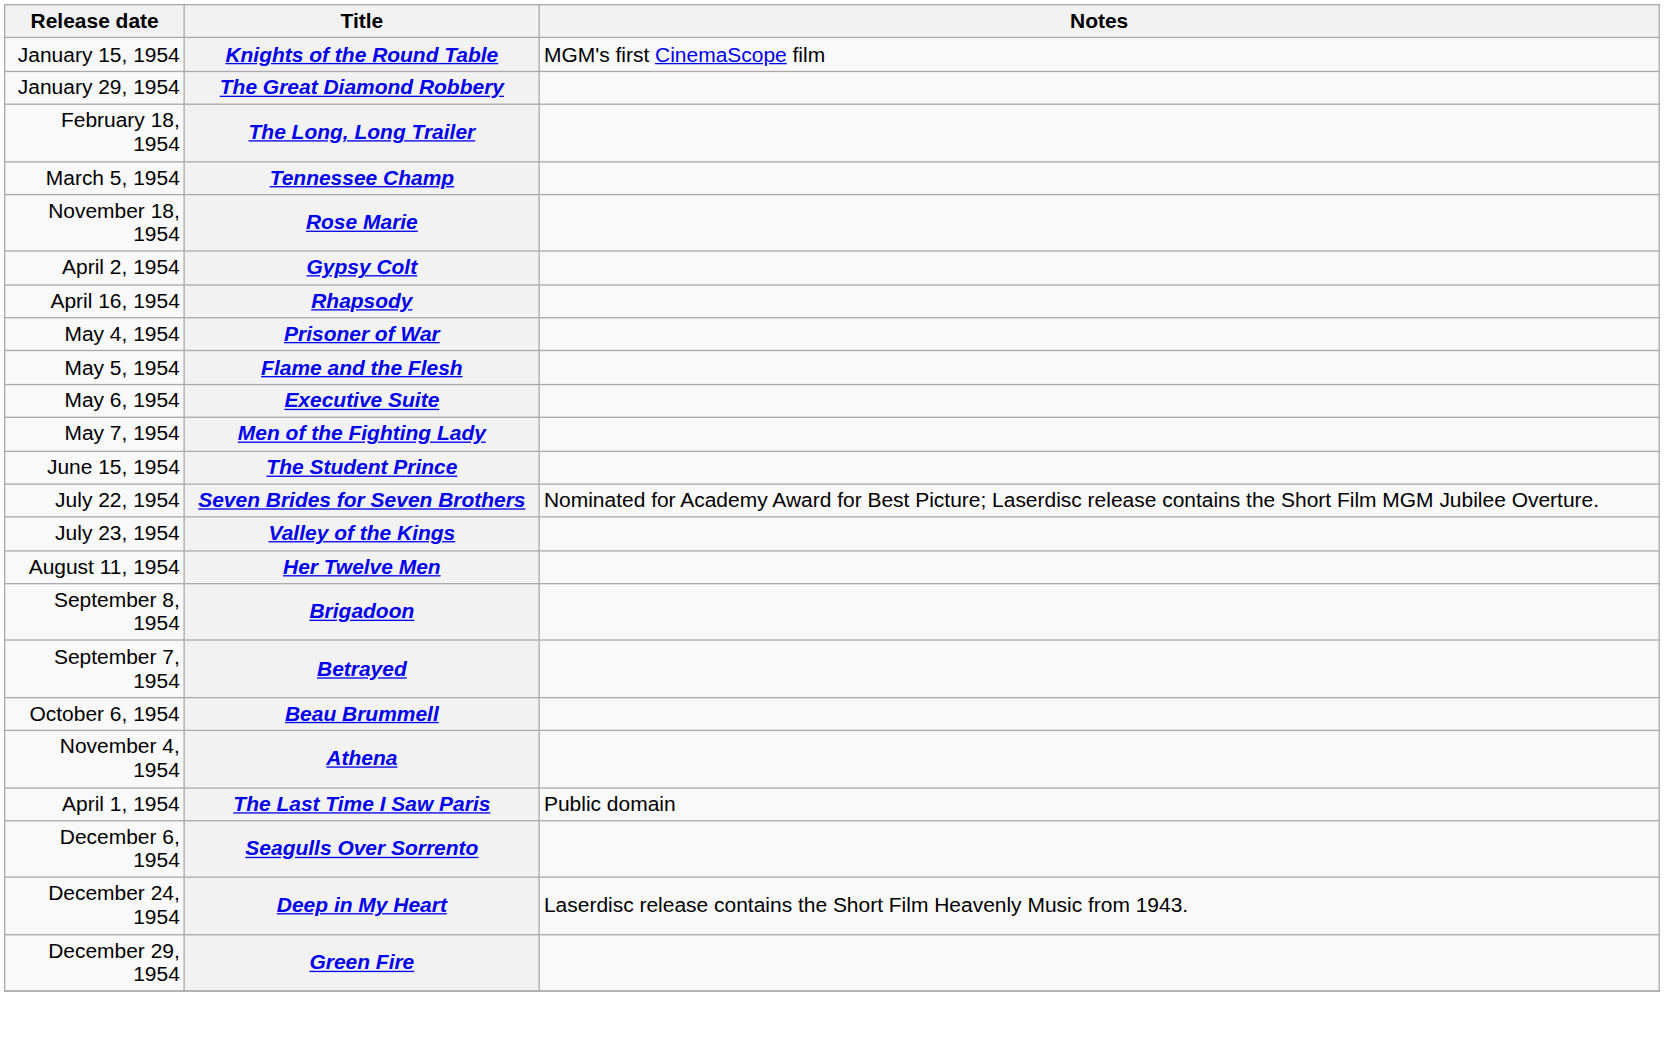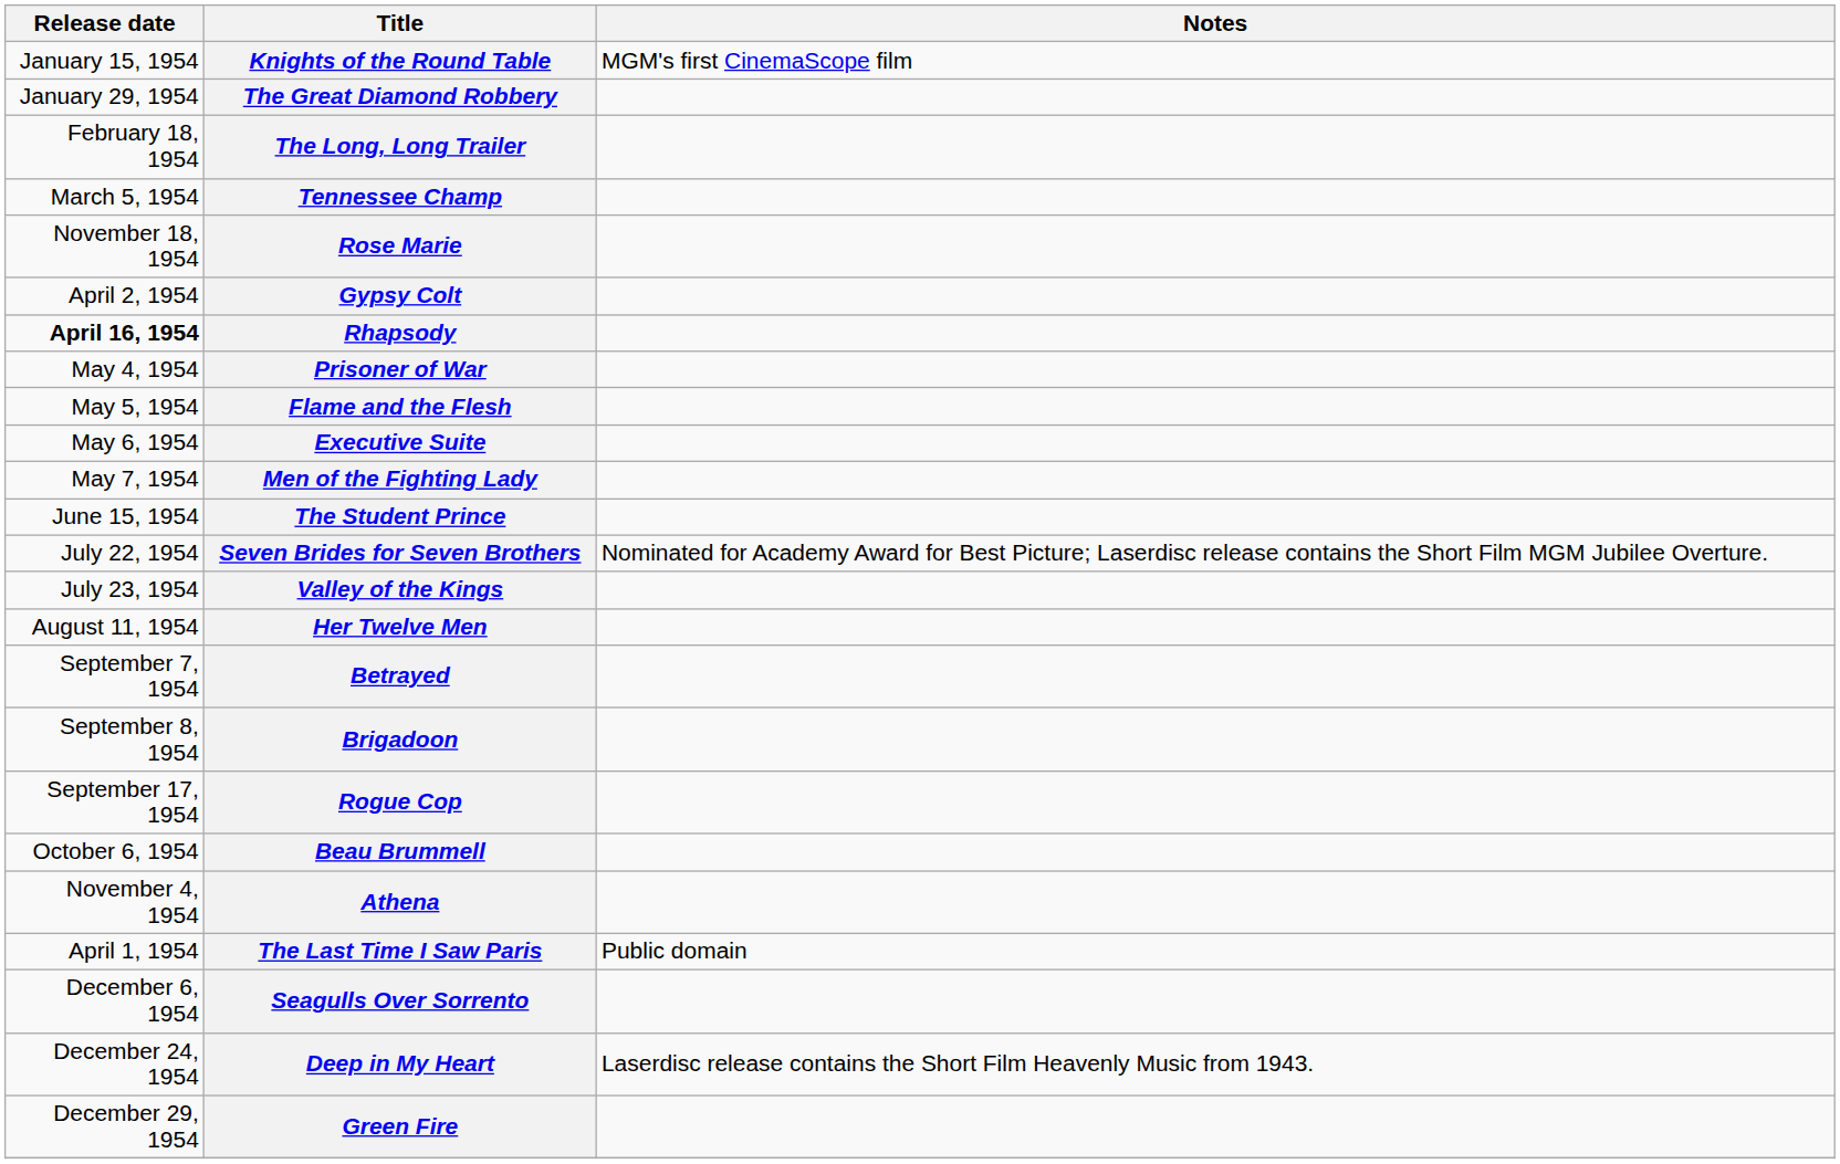 <table class="wikitable sortable" style="width:100%;">
 <tr>
 <th scope="col" style="width:130px;">Release date</th>
 <th>Title</th>
 <th>Notes</th>
 </tr>
 <tr>
 <td style="text-align:right;">January 15, 1954</td>
 <th scope="row"><em><a href='#'>Knights of the Round Table</a></em></th>
 <td>MGM's first <a href='#'>CinemaScope</a> film</td>
 </tr>
 <tr>
 <td style="text-align:right;">January 29, 1954</td>
 <th scope="row"><em><a href='#'>The Great Diamond Robbery</a></em></th>
 <td></td>
 </tr>
 <tr>
 <td style="text-align:right;">February 18, 1954</td>
 <th scope="row"><em><a href='#'>The Long, Long Trailer</a></em></th>
 <td></td>
 </tr>
 <tr>
 <td style="text-align:right;">March 5, 1954</td>
 <th scope="row"><em><a href='#'>Tennessee Champ</a></em></th>
 <td></td>
 </tr>
 <tr>
 <td style="text-align:right;">November 18, 1954</td>
 <th scope="row"><em><a href='#'>Rose Marie</a></em></th>
 <td></td>
 </tr>
 <tr>
 <td style="text-align:right;">April 2, 1954</td>
 <th scope="row"><em><a href='#'>Gypsy Colt</a></em></th>
 <td></td>
 </tr>
 <tr>
-<td style="text-align:right;">April 16, 1954</td>
+<td style="text-align:right;"><strong>April 16, 1954</strong></td>
 <th scope="row"><em><a href='#'>Rhapsody</a></em></th>
 <td></td>
 </tr>
 <tr>
 <td style="text-align:right;">May 4, 1954</td>
 <th scope="row"><em><a href='#'>Prisoner of War</a></em></th>
 <td></td>
 </tr>
 <tr>
 <td style="text-align:right;">May 5, 1954</td>
 <th scope="row"><em><a href='#'>Flame and the Flesh</a></em></th>
 <td></td>
 </tr>
 <tr>
 <td style="text-align:right;">May 6, 1954</td>
 <th scope="row"><em><a href='#'>Executive Suite</a></em></th>
 <td></td>
 </tr>
 <tr>
 <td style="text-align:right;">May 7, 1954</td>
 <th scope="row"><em><a href='#'>Men of the Fighting Lady</a></em></th>
 <td></td>
 </tr>
 <tr>
 <td style="text-align:right;">June 15, 1954</td>
 <th scope="row"><em><a href='#'>The Student Prince</a></em></th>
 <td></td>
 </tr>
 <tr>
 <td style="text-align:right;">July 22, 1954</td>
 <th scope="row"><em><a href='#'>Seven Brides for Seven Brothers</a></em></th>
 <td>Nominated for Academy Award for Best Picture; Laserdisc release contains the Short Film MGM Jubilee Overture.</td>
 </tr>
 <tr>
 <td style="text-align:right;">July 23, 1954</td>
 <th scope="row"><em><a href='#'>Valley of the Kings</a></em></th>
 <td></td>
 </tr>
 <tr>
 <td style="text-align:right;">August 11, 1954</td>
 <th scope="row"><em><a href='#'>Her Twelve Men</a></em></th>
 <td></td>
 </tr>
 <tr>
+<td style="text-align:right;">September 7, 1954</td>
+<th scope="row"><em><a href='#'>Betrayed</a></em></th>
+<td></td>
+</tr>
+<tr>
 <td style="text-align:right;">September 8, 1954</td>
 <th scope="row"><em><a href='#'>Brigadoon</a></em></th>
 <td></td>
 </tr>
 <tr>
-<td style="text-align:right;">September 7, 1954</td>
-<th scope="row"><em><a href='#'>Betrayed</a></em></th>
+<td style="text-align:right;">September 17, 1954</td>
+<th scope="row"><em><a href='#'>Rogue Cop</a></em></th>
 <td></td>
 </tr>
 <tr>
 <td style="text-align:right;">October 6, 1954</td>
 <th scope="row"><em><a href='#'>Beau Brummell</a></em></th>
 <td></td>
 </tr>
 <tr>
 <td style="text-align:right;">November 4, 1954</td>
 <th scope="row"><em><a href='#'>Athena</a></em></th>
 <td></td>
 </tr>
 <tr>
 <td style="text-align:right;">April 1, 1954</td>
 <th scope="row"><em><a href='#'>The Last Time I Saw Paris</a></em></th>
 <td>Public domain</td>
 </tr>
 <tr>
 <td style="text-align:right;">December 6, 1954</td>
 <th scope="row"><em><a href='#'>Seagulls Over Sorrento</a></em></th>
 <td></td>
 </tr>
 <tr>
 <td style="text-align:right;">December 24, 1954</td>
 <th scope="row"><em><a href='#'>Deep in My Heart</a></em></th>
 <td>Laserdisc release contains the Short Film Heavenly Music from 1943.</td>
 </tr>
 <tr>
 <td style="text-align:right;">December 29, 1954</td>
 <th scope="row"><em><a href='#'>Green Fire</a></em></th>
 <td></td>
 </tr>
 <tr>
 </tr>
 </table>
